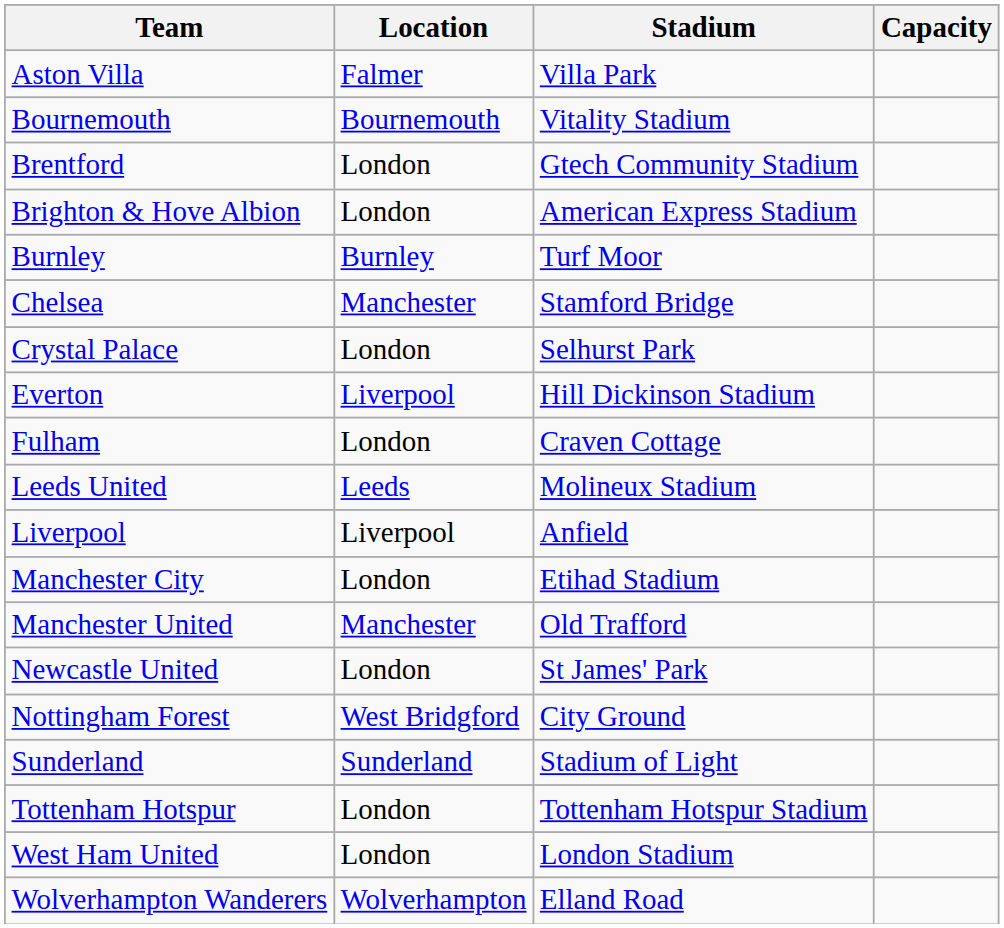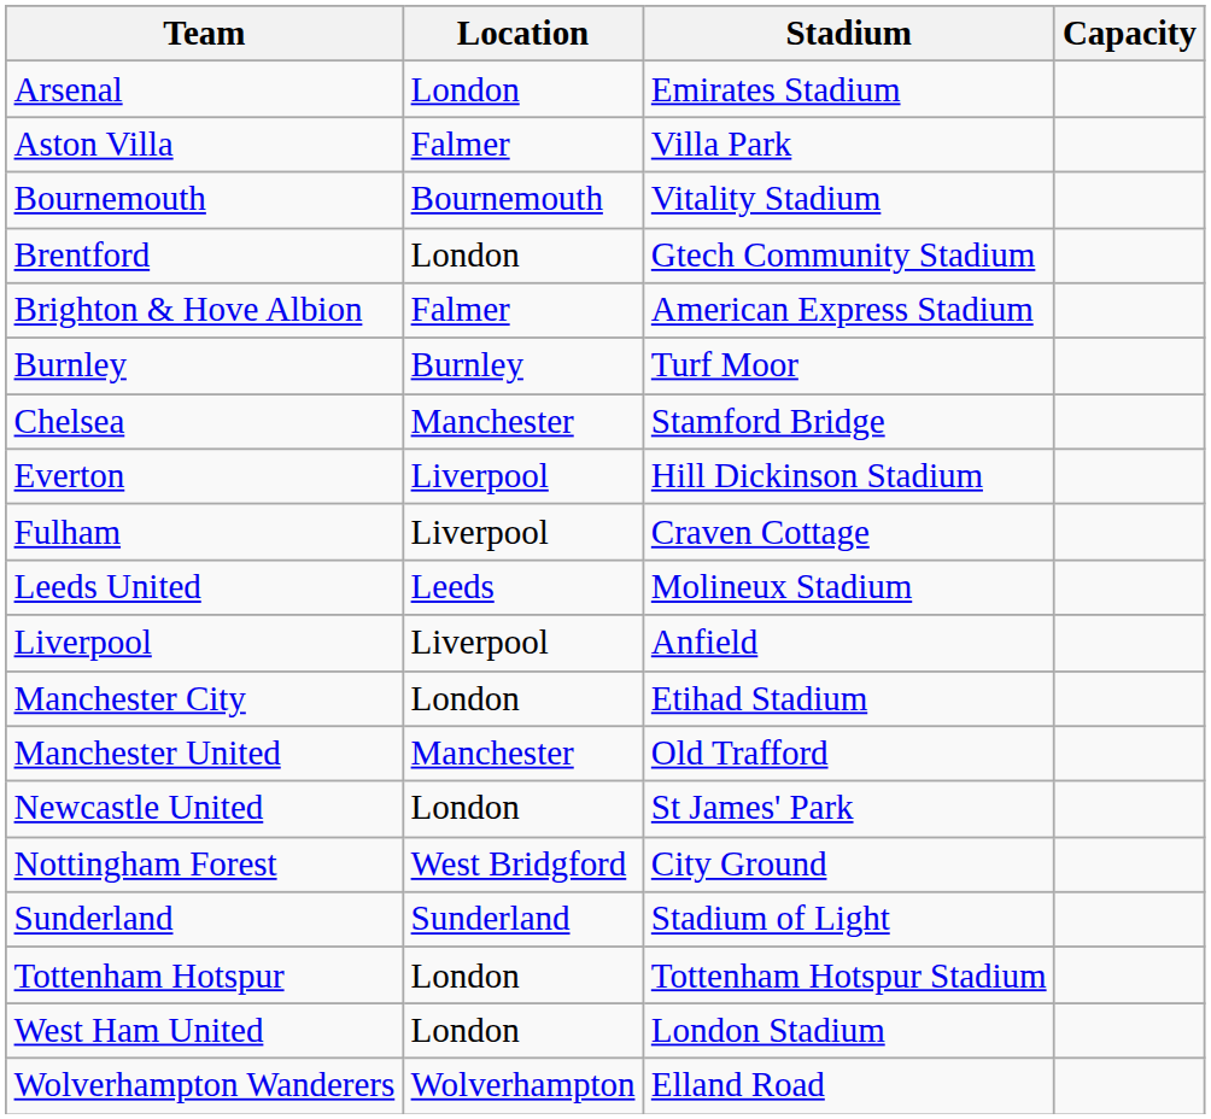 <table class="wikitable sortable">
 <tr>
 <th>Team</th>
 <th>Location</th>
 <th>Stadium</th>
 <th>Capacity</th>
+</tr>
+<tr>
+<td><a href='#'>Arsenal</a></td>
+<td data-sort-value="London Holloway"><a href='#'>London</a> </td>
+<td><a href='#'>Emirates Stadium</a></td>
+<td style="text-align:center"></td>
 </tr>
 <tr>
 <td><a href='#'>Aston Villa</a></td>
 <td><a href='#'>Falmer</a></td>
 <td><a href='#'>Villa Park</a></td>
 <td style="text-align:center"></td>
 </tr>
 <tr>
 <td><a href='#'>Bournemouth</a></td>
 <td><a href='#'>Bournemouth</a></td>
 <td><a href='#'>Vitality Stadium</a></td>
 <td style="text-align:center"></td>
 </tr>
 <tr>
 <td><a href='#'>Brentford</a></td>
 <td data-sort-value="London Brentford">London </td>
 <td><a href='#'>Gtech Community Stadium</a></td>
 <td style="text-align:center"></td>
 </tr>
 <tr>
 <td><a href='#'>Brighton & Hove Albion</a></td>
-<td data-sort-value="London Tottenham">London </td>
+<td><a href='#'>Falmer</a></td>
 <td><a href='#'>American Express Stadium</a></td>
 <td style="text-align:center"></td>
 </tr>
 <tr>
 <td><a href='#'>Burnley</a></td>
 <td><a href='#'>Burnley</a></td>
 <td><a href='#'>Turf Moor</a></td>
 <td style="text-align:center"></td>
 </tr>
 <tr>
 <td><a href='#'>Chelsea</a></td>
 <td data-sort-value="Manchester Bradford"><a href='#'>Manchester</a> </td>
 <td><a href='#'>Stamford Bridge</a></td>
 <td style="text-align:center"></td>
 </tr>
 <tr>
-<td><a href='#'>Crystal Palace</a></td>
-<td>London </td>
-<td><a href='#'>Selhurst Park</a></td>
-<td style="text-align:center"></td>
-</tr>
-<tr>
 <td><a href='#'>Everton</a></td>
 <td data-sort-value="Liverpool Vauxhall"><a href='#'>Liverpool</a> </td>
 <td><a href='#'>Hill Dickinson Stadium</a></td>
 <td style="text-align:center"></td>
 </tr>
 <tr>
 <td><a href='#'>Fulham</a></td>
-<td data-sort-value="London Fulham">London </td>
+<td data-sort-value="Liverpool Anfield">Liverpool </td>
 <td><a href='#'>Craven Cottage</a></td>
 <td style="text-align:center"></td>
 </tr>
 <tr>
 <td><a href='#'>Leeds United</a></td>
 <td><a href='#'>Leeds</a></td>
 <td><a href='#'>Molineux Stadium</a></td>
 <td style="text-align:center"></td>
 </tr>
 <tr>
 <td><a href='#'>Liverpool</a></td>
 <td data-sort-value="Liverpool Anfield">Liverpool </td>
 <td><a href='#'>Anfield</a></td>
 <td style="text-align:center"></td>
 </tr>
 <tr>
 <td><a href='#'>Manchester City</a></td>
 <td data-sort-value="London Fulham">London </td>
 <td><a href='#'>Etihad Stadium</a></td>
 <td style="text-align:center"></td>
 </tr>
 <tr>
 <td><a href='#'>Manchester United</a></td>
 <td data-sort-value="Manchester Old Trafford"><a href='#'>Manchester</a> </td>
 <td><a href='#'>Old Trafford</a></td>
 <td style="text-align:center"></td>
 </tr>
 <tr>
 <td><a href='#'>Newcastle United</a></td>
 <td data-sort-value="London Fulham">London </td>
 <td><a href='#'>St James' Park</a></td>
 <td style="text-align:center"></td>
 </tr>
 <tr>
 <td><a href='#'>Nottingham Forest</a></td>
 <td data-sort-value="West Bridgford"><a href='#'>West Bridgford</a></td>
 <td><a href='#'>City Ground</a></td>
 <td style="text-align:center"></td>
 </tr>
 <tr>
 <td><a href='#'>Sunderland</a></td>
 <td data-sort-value="Sunderland"><a href='#'>Sunderland</a></td>
 <td><a href='#'>Stadium of Light</a></td>
 <td align="center"></td>
 </tr>
 <tr>
 <td><a href='#'>Tottenham Hotspur</a></td>
 <td data-sort-value="London Tottenham">London </td>
 <td><a href='#'>Tottenham Hotspur Stadium</a></td>
 <td style="text-align:center"></td>
 </tr>
 <tr>
 <td><a href='#'>West Ham United</a></td>
 <td data-sort-value="London Stratford">London </td>
 <td><a href='#'>London Stadium</a></td>
 <td style="text-align:center"></td>
 </tr>
 <tr>
 <td><a href='#'>Wolverhampton Wanderers</a></td>
 <td data-sort-value="Wolverhampton"><a href='#'>Wolverhampton</a></td>
 <td><a href='#'>Elland Road</a></td>
 <td style="text-align:center"></td>
 </tr>
 </table>
